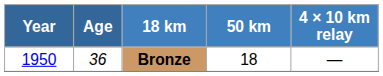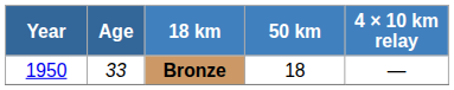 <table class="wikitable" style="font-size:95%; text-align:center; border:grey solid 1px; border-collapse:collapse; background:#ffffff;">
 <tr>
 <th style="background-color:#369; color:white; width:60px;"> Year </th>
 <th style="background-color:#369; color:white; width:40px;"> Age </th>
 <th style="background-color:#4180be; color:white; width:75px;"> 18 km </th>
 <th style="background-color:#4180be; color:white; width:75px;"> 50 km </th>
 <th style="background-color:#4180be; color:white; width:75px;"> 4 × 10 km <br> relay </th>
 </tr>
 <tr>
 <td><a href='#'>1950</a></td>
-<td><em>36</em></td>
+<td><em>33</em></td>
 <td bgcolor="cc9966"><strong>Bronze</strong></td>
 <td>18</td>
 <td>—</td>
 </tr>
 <tr>
 </tr>
 </table>
